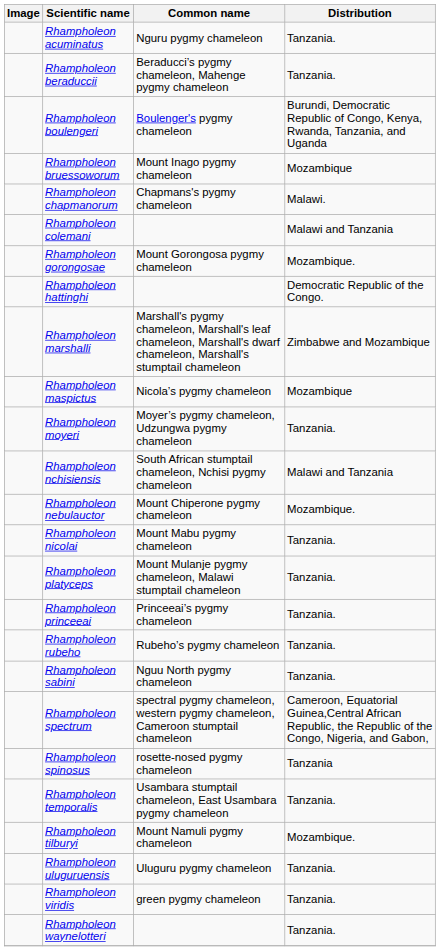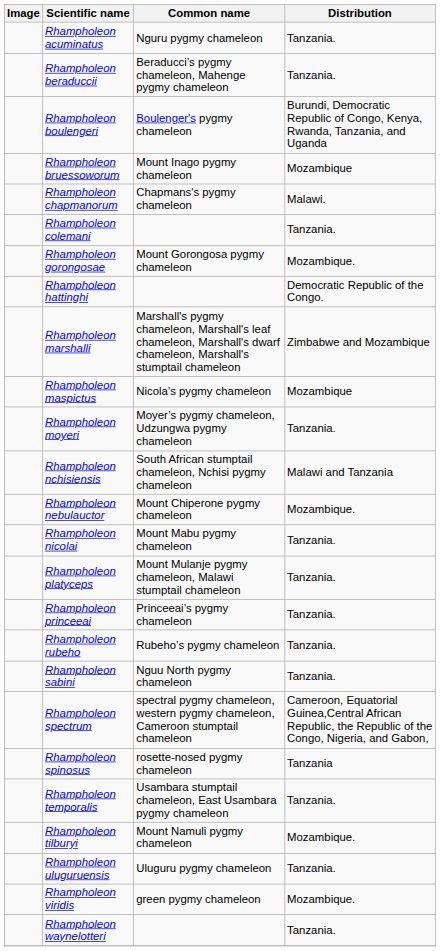 <table class="wikitable">
 <tr>
 <th>Image</th>
 <th>Scientific name</th>
 <th>Common name</th>
 <th>Distribution</th>
 </tr>
 <tr>
 <td></td>
 <td><em><a href='#'>Rhampholeon acuminatus</a></em> </td>
 <td>Nguru pygmy chameleon</td>
 <td>Tanzania.</td>
 </tr>
 <tr>
 <td></td>
 <td><em><a href='#'>Rhampholeon beraduccii</a></em> </td>
 <td>Beraducci’s pygmy chameleon, Mahenge pygmy chameleon</td>
 <td>Tanzania.</td>
 </tr>
 <tr>
 <td></td>
 <td><em><a href='#'>Rhampholeon boulengeri</a></em> </td>
 <td><a href='#'>Boulenger's</a> pygmy chameleon</td>
 <td>Burundi, Democratic Republic of Congo, Kenya, Rwanda, Tanzania, and Uganda</td>
 </tr>
 <tr>
 <td></td>
 <td><em><a href='#'>Rhampholeon bruessoworum</a></em> </td>
 <td>Mount Inago pygmy chameleon</td>
 <td>Mozambique</td>
 </tr>
 <tr>
 <td></td>
 <td><em><a href='#'>Rhampholeon chapmanorum</a></em> </td>
 <td>Chapmans's pygmy chameleon</td>
 <td>Malawi.</td>
 </tr>
 <tr>
 <td></td>
 <td><em><a href='#'>Rhampholeon colemani</a></em> </td>
 <td></td>
-<td>Malawi and Tanzania</td>
+<td>Tanzania.</td>
 </tr>
 <tr>
 <td></td>
 <td><em><a href='#'>Rhampholeon gorongosae</a></em> </td>
 <td>Mount Gorongosa pygmy chameleon</td>
 <td>Mozambique.</td>
 </tr>
 <tr>
 <td></td>
 <td><em><a href='#'>Rhampholeon hattinghi</a></em> </td>
 <td></td>
 <td>Democratic Republic of the Congo.</td>
 </tr>
 <tr>
 <td></td>
 <td><em><a href='#'>Rhampholeon marshalli</a></em> </td>
 <td>Marshall's pygmy chameleon, Marshall's leaf chameleon, Marshall's dwarf chameleon, Marshall's stumptail chameleon</td>
 <td>Zimbabwe and Mozambique</td>
 </tr>
 <tr>
 <td></td>
 <td><em><a href='#'>Rhampholeon maspictus</a></em> </td>
 <td>Nicola’s pygmy chameleon</td>
 <td>Mozambique</td>
 </tr>
 <tr>
 <td></td>
 <td><em><a href='#'>Rhampholeon moyeri</a></em> </td>
 <td>Moyer’s pygmy chameleon, Udzungwa pygmy chameleon</td>
 <td>Tanzania.</td>
 </tr>
 <tr>
 <td></td>
 <td><em><a href='#'>Rhampholeon nchisiensis</a></em> </td>
 <td>South African stumptail chameleon, Nchisi pygmy chameleon</td>
 <td>Malawi and Tanzania</td>
 </tr>
 <tr>
 <td></td>
 <td><em><a href='#'>Rhampholeon nebulauctor</a></em> </td>
 <td>Mount Chiperone pygmy chameleon</td>
 <td>Mozambique.</td>
 </tr>
 <tr>
 <td></td>
 <td><em><a href='#'>Rhampholeon nicolai</a></em> </td>
 <td>Mount Mabu pygmy chameleon</td>
 <td>Tanzania.</td>
 </tr>
 <tr>
 <td></td>
 <td><em><a href='#'>Rhampholeon platyceps</a></em> </td>
 <td>Mount Mulanje pygmy chameleon, Malawi stumptail chameleon</td>
 <td>Tanzania.</td>
 </tr>
 <tr>
 <td></td>
 <td><em><a href='#'>Rhampholeon princeeai</a></em> </td>
 <td>Princeeai’s pygmy chameleon</td>
 <td>Tanzania.</td>
 </tr>
 <tr>
 <td></td>
 <td><em><a href='#'>Rhampholeon rubeho</a></em> </td>
 <td>Rubeho’s pygmy chameleon</td>
 <td>Tanzania.</td>
 </tr>
 <tr>
 <td></td>
 <td><em><a href='#'>Rhampholeon sabini</a></em> </td>
 <td>Nguu North pygmy chameleon</td>
 <td>Tanzania.</td>
 </tr>
 <tr>
 <td></td>
 <td><em><a href='#'>Rhampholeon spectrum</a></em> </td>
 <td>spectral pygmy chameleon,  western pygmy chameleon, Cameroon stumptail chameleon</td>
 <td>Cameroon, Equatorial Guinea,Central African Republic, the Republic of the Congo, Nigeria, and Gabon,</td>
 </tr>
 <tr>
 <td></td>
 <td><em><a href='#'>Rhampholeon spinosus</a></em> </td>
 <td>rosette-nosed pygmy chameleon</td>
 <td>Tanzania</td>
 </tr>
 <tr>
 <td></td>
 <td><em><a href='#'>Rhampholeon temporalis</a></em> </td>
 <td>Usambara stumptail chameleon, East Usambara pygmy chameleon</td>
 <td>Tanzania.</td>
 </tr>
 <tr>
 <td></td>
 <td><em><a href='#'>Rhampholeon tilburyi</a></em> </td>
 <td>Mount Namuli pygmy chameleon</td>
 <td>Mozambique.</td>
 </tr>
 <tr>
 <td></td>
 <td><em><a href='#'>Rhampholeon uluguruensis</a></em> </td>
 <td>Uluguru pygmy chameleon</td>
 <td>Tanzania.</td>
 </tr>
 <tr>
 <td></td>
 <td><em><a href='#'>Rhampholeon viridis</a></em> </td>
 <td>green pygmy chameleon</td>
-<td>Tanzania.</td>
+<td>Mozambique.</td>
 </tr>
 <tr>
 <td></td>
 <td><em><a href='#'>Rhampholeon waynelotteri</a></em> </td>
 <td></td>
 <td>Tanzania.</td>
 </tr>
 <tr>
 </tr>
 </table>
